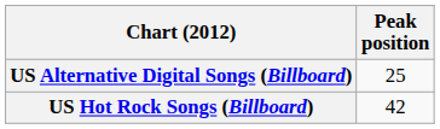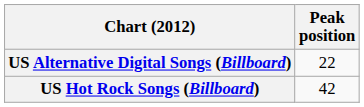 <table class="wikitable plainrowheaders sortable" style="text-align:center">
 <tr>
 <th scope="col">Chart (2012)</th>
 <th scope="col">Peak<br>position</th>
 </tr>
 <tr>
 <th scope="row">US <a href='#'>Alternative Digital Songs</a> (<em><a href='#'>Billboard</a></em>)</th>
-<td>25</td>
+<td>22</td>
 </tr>
 <tr>
 <th scope="row">US <a href='#'>Hot Rock Songs</a> (<em><a href='#'>Billboard</a></em>)</th>
 <td>42</td>
 </tr>
 </table>
